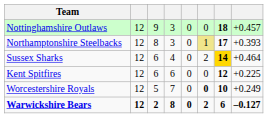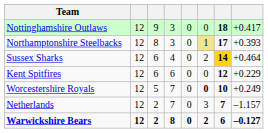 <table class="wikitable" style="text-align: center;">
 <tr>
 <th width=200>Team</th>
 <th width=20></th>
 <th width=20></th>
 <th width=20></th>
 <th width=20></th>
 <th width=20></th>
 <th width=20></th>
 <th width=20></th>
 </tr>
 <tr style="background:#ccffcc;">
 <td align=left><a href='#'>Nottinghamshire Outlaws</a></td>
 <td>12</td>
 <td>9</td>
 <td>3</td>
 <td>0</td>
 <td>0</td>
 <td><strong>18</strong></td>
-<td>+0.457</td>
+<td>+0.417</td>
 </tr>
 <tr>
 <td align=left><a href='#'>Northamptonshire Steelbacks</a></td>
 <td>12</td>
 <td>8</td>
 <td>3</td>
 <td>0</td>
 <td style="background: khaki;">1</td>
 <td><strong>17</strong></td>
 <td>+0.393</td>
 </tr>
 <tr>
 <td align=left><a href='#'>Sussex Sharks</a></td>
 <td>12</td>
 <td>6</td>
 <td>4</td>
 <td>0</td>
 <td>2</td>
 <td style="background: gold;"><strong>14</strong></td>
 <td>+0.464</td>
 </tr>
 <tr>
 <td align=left><a href='#'>Kent Spitfires</a></td>
 <td>12</td>
 <td>6</td>
 <td>6</td>
 <td>0</td>
 <td>0</td>
 <td><strong>12</strong></td>
-<td>+0.225</td>
+<td>+0.229</td>
 </tr>
 <tr>
 <td align=left><a href='#'>Worcestershire Royals</a></td>
 <td>12</td>
 <td>5</td>
 <td>7</td>
 <td>0</td>
 <td><strong>0</strong></td>
 <td><strong>10</strong></td>
 <td>+0.249</td>
+</tr>
+<tr>
+<td align=left><a href='#'>Netherlands</a></td>
+<td>12</td>
+<td>2</td>
+<td>7</td>
+<td>0</td>
+<td>3</td>
+<td><strong>7</strong></td>
+<td>–1.157</td>
 </tr>
 <tr style="font-weight:bold">
 <td align=left><a href='#'>Warwickshire Bears</a></td>
 <td>12</td>
 <td>2</td>
 <td>8</td>
 <td>0</td>
 <td>2</td>
 <td><strong>6</strong></td>
 <td>–0.127</td>
 </tr>
 </table>
